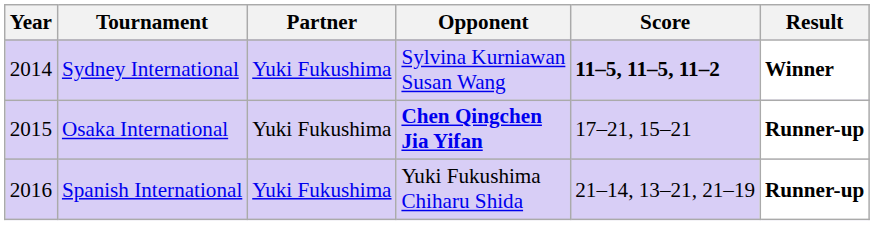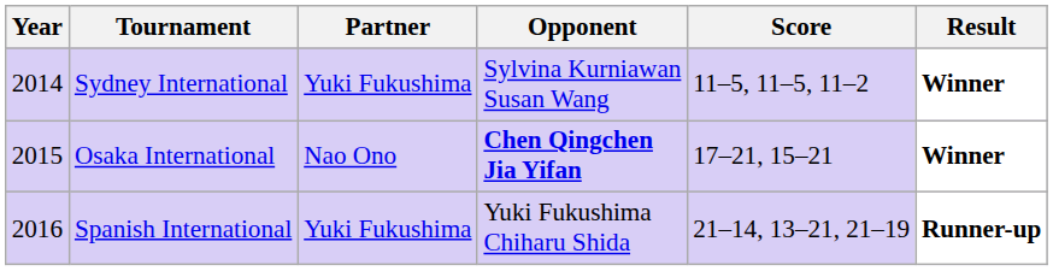 <table class="sortable wikitable" style="font-size: 90%">
 <tr>
 <th>Year</th>
 <th>Tournament</th>
 <th>Partner</th>
 <th>Opponent</th>
 <th>Score</th>
 <th>Result</th>
 </tr>
 <tr style="background:#D8CEF6">
 <td align="center">2014</td>
 <td align="left"><a href='#'>Sydney International</a></td>
 <td align="left"> <a href='#'>Yuki Fukushima</a></td>
 <td align="left"> <a href='#'>Sylvina Kurniawan</a><br> <a href='#'>Susan Wang</a></td>
-<td align="left"><strong>11–5, 11–5, 11–2</strong></td>
+<td align="left">11–5, 11–5, 11–2</td>
 <td style="text-align:left; background:white"> <strong>Winner</strong></td>
 </tr>
 <tr style="background:#D8CEF6">
 <td align="center">2015</td>
 <td align="left"><a href='#'>Osaka International</a></td>
-<td align="left"> Yuki Fukushima</td>
+<td align="left"> <a href='#'>Nao Ono</a></td>
 <td align="left"><strong> <a href='#'>Chen Qingchen</a><br> <a href='#'>Jia Yifan</a></strong></td>
 <td align="left">17–21, 15–21</td>
-<td style="text-align:left; background:white"> <strong>Runner-up</strong></td>
+<td style="text-align:left; background:white"> <strong>Winner</strong></td>
 </tr>
 <tr style="background:#D8CEF6">
 <td align="center">2016</td>
 <td align="left"><a href='#'>Spanish International</a></td>
 <td align="left"> <a href='#'>Yuki Fukushima</a></td>
 <td align="left"> Yuki Fukushima<br> <a href='#'>Chiharu Shida</a></td>
 <td align="left">21–14, 13–21, 21–19</td>
 <td style="text-align:left; background:white"> <strong>Runner-up</strong></td>
 </tr>
 </table>
